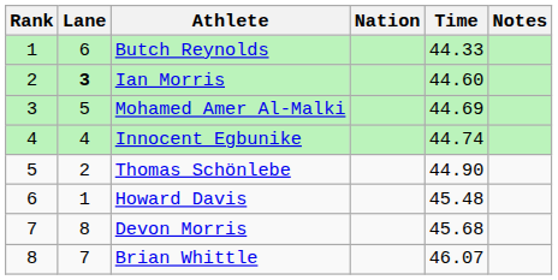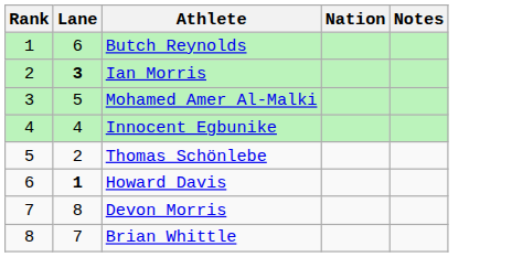 <table class="wikitable sortable" style="text-align:center">
 <tr>
 <th>Rank</th>
 <th>Lane</th>
 <th>Athlete</th>
 <th>Nation</th>
-<th>Time</th>
 <th>Notes</th>
 </tr>
 <tr style="background:#bbf3bb;">
 <td>1</td>
 <td>6</td>
 <td align=left><a href='#'>Butch Reynolds</a></td>
 <td align=left></td>
-<td>44.33</td>
 <td></td>
 </tr>
 <tr style="background:#bbf3bb;">
 <td>2</td>
 <td><strong>3</strong></td>
 <td align=left><a href='#'>Ian Morris</a></td>
 <td align=left></td>
-<td>44.60</td>
 <td></td>
 </tr>
 <tr style="background:#bbf3bb;">
 <td>3</td>
 <td>5</td>
 <td align=left><a href='#'>Mohamed Amer Al-Malki</a></td>
 <td align=left></td>
-<td>44.69</td>
 <td></td>
 </tr>
 <tr style="background:#bbf3bb;">
 <td>4</td>
 <td>4</td>
 <td align=left><a href='#'>Innocent Egbunike</a></td>
 <td align=left></td>
-<td>44.74</td>
 <td></td>
 </tr>
 <tr>
 <td>5</td>
 <td>2</td>
 <td align=left><a href='#'>Thomas Schönlebe</a></td>
 <td align=left></td>
-<td>44.90</td>
 <td></td>
 </tr>
 <tr>
 <td>6</td>
-<td>1</td>
+<td><strong>1</strong></td>
 <td align=left><a href='#'>Howard Davis</a></td>
 <td align=left></td>
-<td>45.48</td>
 <td></td>
 </tr>
 <tr>
 <td>7</td>
 <td>8</td>
 <td align=left><a href='#'>Devon Morris</a></td>
 <td align=left></td>
-<td>45.68</td>
 <td></td>
 </tr>
 <tr>
 <td>8</td>
 <td>7</td>
 <td align=left><a href='#'>Brian Whittle</a></td>
 <td align=left></td>
-<td>46.07</td>
 <td></td>
 </tr>
 </table>
